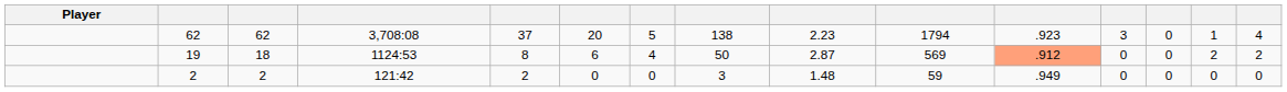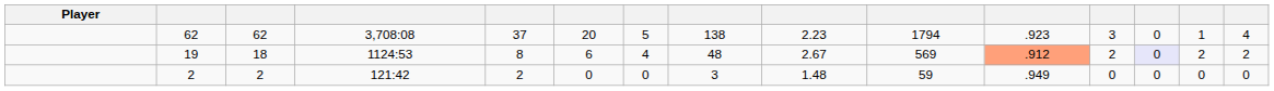 <table class="wikitable sortable" style="width:100%; text-align:center;">
 <tr>
 <th>Player</th>
 <th></th>
 <th></th>
 <th></th>
 <th></th>
 <th></th>
 <th></th>
 <th></th>
 <th></th>
 <th></th>
 <th></th>
 <th></th>
 <th></th>
 <th></th>
 <th></th>
 </tr>
 <tr>
 <td></td>
 <td>62</td>
 <td>62</td>
 <td>3,708:08</td>
 <td>37</td>
 <td>20</td>
 <td>5</td>
 <td>138</td>
 <td>2.23</td>
 <td>1794</td>
 <td>.923</td>
 <td>3</td>
 <td>0</td>
 <td>1</td>
 <td>4</td>
 </tr>
 <tr>
 <td></td>
 <td>19</td>
 <td>18</td>
 <td>1124:53</td>
 <td>8</td>
 <td>6</td>
 <td>4</td>
-<td>50</td>
-<td>2.87</td>
+<td>48</td>
+<td>2.67</td>
 <td>569</td>
 <td style="background: lightsalmon;">.912</td>
-<td>0</td>
-<td>0</td>
+<td>2</td>
+<td style="background: lavender;">0</td>
 <td>2</td>
 <td>2</td>
 </tr>
 <tr>
 <td></td>
 <td>2</td>
 <td>2</td>
 <td>121:42</td>
 <td>2</td>
 <td>0</td>
 <td>0</td>
 <td>3</td>
 <td>1.48</td>
 <td>59</td>
 <td>.949</td>
 <td>0</td>
 <td>0</td>
 <td>0</td>
 <td>0</td>
 </tr>
 </table>
